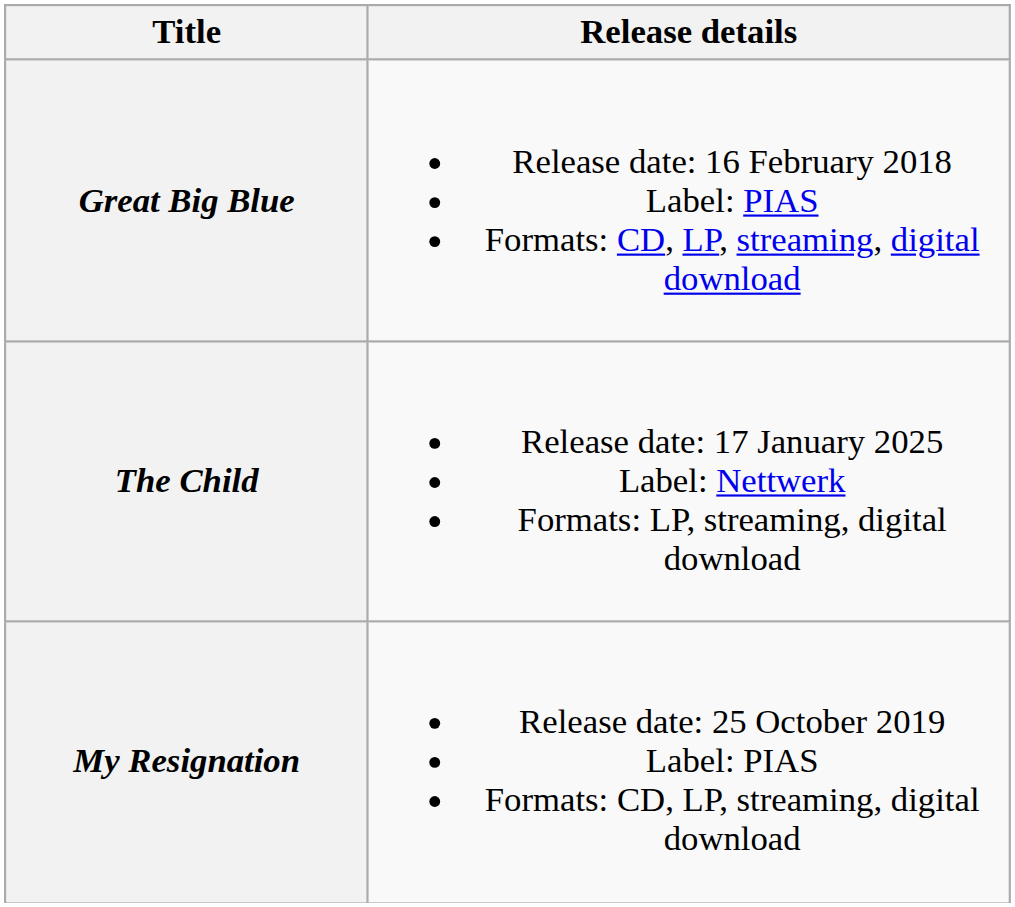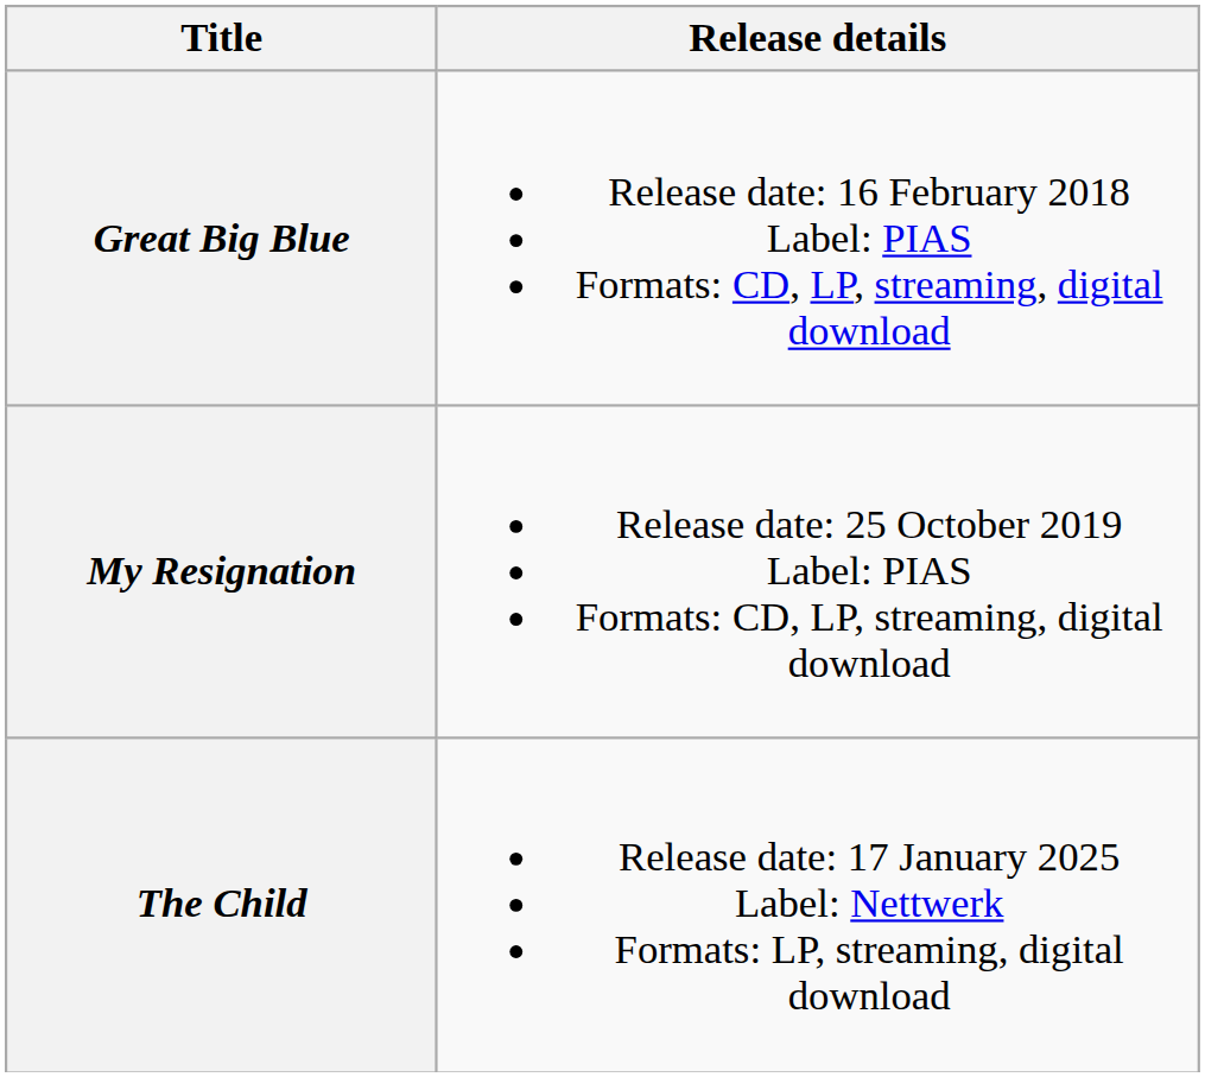 <table class="wikitable plainrowheaders" style="text-align:center">
 <tr>
 <th scope="col" style="width:10em;">Title</th>
 <th scope="col" style="width:18em;">Release details</th>
 </tr>
 <tr>
 <th scope="row"><em>Great Big Blue</em></th>
 <td><br><ul><li>Release date: 16 February 2018</li><li>Label: <a href='#'>PIAS</a></li><li>Formats: <a href='#'>CD</a>, <a href='#'>LP</a>, <a href='#'>streaming</a>, <a href='#'>digital download</a></li></ul></td>
 </tr>
 <tr>
+<th scope="row"><em>My Resignation</em></th>
+<td><br><ul><li>Release date: 25 October 2019</li><li>Label: PIAS</li><li>Formats: CD, LP, streaming, digital download</li></ul></td>
+</tr>
+<tr>
 <th scope="row"><em>The Child</em></th>
 <td><br><ul><li>Release date: 17 January 2025</li><li>Label: <a href='#'>Nettwerk</a></li><li>Formats: LP, streaming, digital download</li></ul></td>
 </tr>
-<tr>
-<th scope="row"><em>My Resignation</em></th>
-<td><br><ul><li>Release date: 25 October 2019</li><li>Label: PIAS</li><li>Formats: CD, LP, streaming, digital download</li></ul></td>
-</tr>
 </table>
